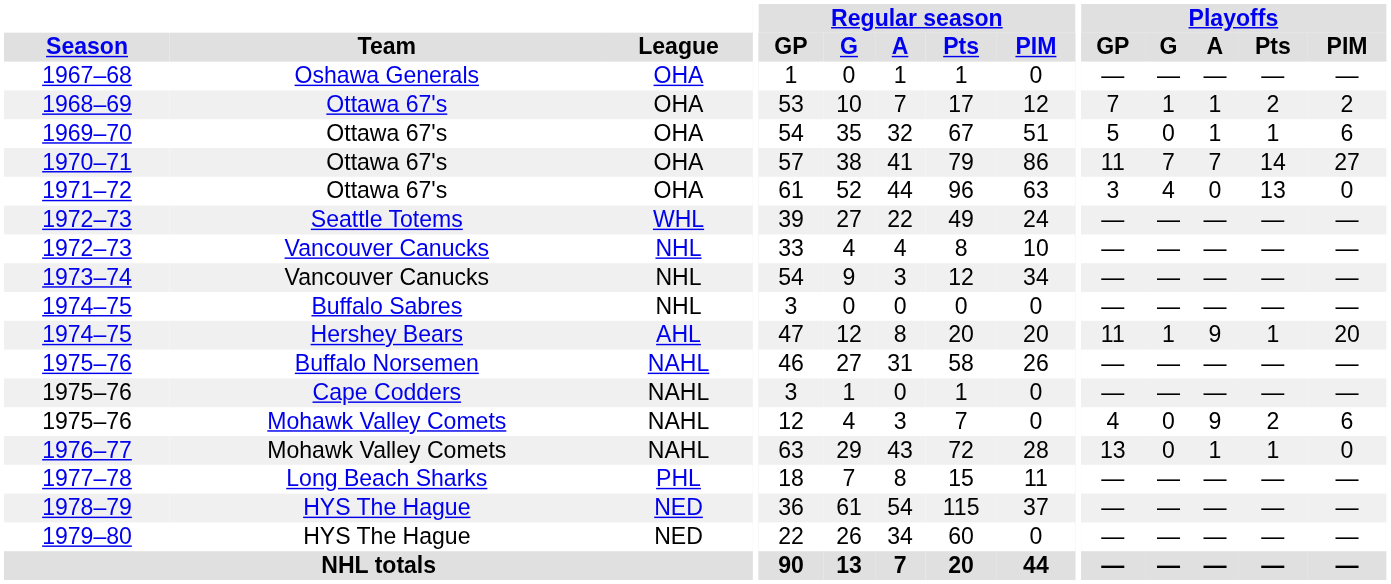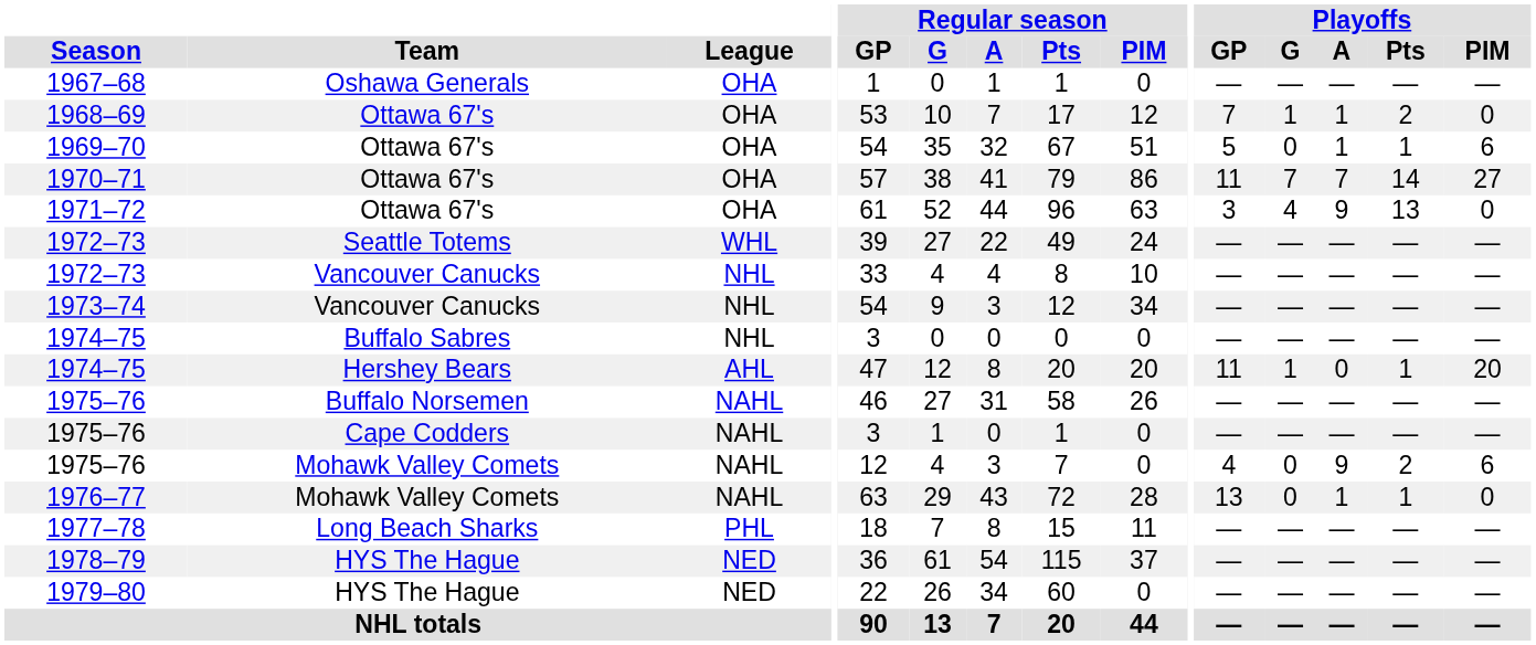 <table border="0" cellpadding="1" cellspacing="0" style="text-align:center; width:60em">
 <tr bgcolor="#e0e0e0">
 <th colspan="3" bgcolor="#ffffff"></th>
 <th rowspan="99" bgcolor="#ffffff"></th>
 <th colspan="5"><a href='#'>Regular season</a></th>
 <th rowspan="99" bgcolor="#ffffff"></th>
 <th colspan="5"><a href='#'>Playoffs</a></th>
 </tr>
 <tr bgcolor="#e0e0e0">
 <th><a href='#'>Season</a></th>
 <th>Team</th>
 <th>League</th>
 <th>GP</th>
 <th><a href='#'>G</a></th>
 <th><a href='#'>A</a></th>
 <th><a href='#'>Pts</a></th>
 <th><a href='#'>PIM</a></th>
 <th>GP</th>
 <th>G</th>
 <th>A</th>
 <th>Pts</th>
 <th>PIM</th>
 </tr>
 <tr>
 <td><a href='#'>1967–68</a></td>
 <td><a href='#'>Oshawa Generals</a></td>
 <td><a href='#'>OHA</a></td>
 <td>1</td>
 <td>0</td>
 <td>1</td>
 <td>1</td>
 <td>0</td>
 <td>—</td>
 <td>—</td>
 <td>—</td>
 <td>—</td>
 <td>—</td>
 </tr>
 <tr bgcolor="#f0f0f0">
 <td><a href='#'>1968–69</a></td>
 <td><a href='#'>Ottawa 67's</a></td>
 <td>OHA</td>
 <td>53</td>
 <td>10</td>
 <td>7</td>
 <td>17</td>
 <td>12</td>
 <td>7</td>
 <td>1</td>
 <td>1</td>
 <td>2</td>
-<td>2</td>
+<td>0</td>
 </tr>
 <tr>
 <td><a href='#'>1969–70</a></td>
 <td>Ottawa 67's</td>
 <td>OHA</td>
 <td>54</td>
 <td>35</td>
 <td>32</td>
 <td>67</td>
 <td>51</td>
 <td>5</td>
 <td>0</td>
 <td>1</td>
 <td>1</td>
 <td>6</td>
 </tr>
 <tr bgcolor="#f0f0f0">
 <td><a href='#'>1970–71</a></td>
 <td>Ottawa 67's</td>
 <td>OHA</td>
 <td>57</td>
 <td>38</td>
 <td>41</td>
 <td>79</td>
 <td>86</td>
 <td>11</td>
 <td>7</td>
 <td>7</td>
 <td>14</td>
 <td>27</td>
 </tr>
 <tr>
 <td><a href='#'>1971–72</a></td>
 <td>Ottawa 67's</td>
 <td>OHA</td>
 <td>61</td>
 <td>52</td>
 <td>44</td>
 <td>96</td>
 <td>63</td>
 <td>3</td>
 <td>4</td>
-<td>0</td>
+<td>9</td>
 <td>13</td>
 <td>0</td>
 </tr>
 <tr bgcolor="#f0f0f0">
 <td><a href='#'>1972–73</a></td>
 <td><a href='#'>Seattle Totems</a></td>
 <td><a href='#'>WHL</a></td>
 <td>39</td>
 <td>27</td>
 <td>22</td>
 <td>49</td>
 <td>24</td>
 <td>—</td>
 <td>—</td>
 <td>—</td>
 <td>—</td>
 <td>—</td>
 </tr>
 <tr>
 <td><a href='#'>1972–73</a></td>
 <td><a href='#'>Vancouver Canucks</a></td>
 <td><a href='#'>NHL</a></td>
 <td>33</td>
 <td>4</td>
 <td>4</td>
 <td>8</td>
 <td>10</td>
 <td>—</td>
 <td>—</td>
 <td>—</td>
 <td>—</td>
 <td>—</td>
 </tr>
 <tr bgcolor="#f0f0f0">
 <td><a href='#'>1973–74</a></td>
 <td>Vancouver Canucks</td>
 <td>NHL</td>
 <td>54</td>
 <td>9</td>
 <td>3</td>
 <td>12</td>
 <td>34</td>
 <td>—</td>
 <td>—</td>
 <td>—</td>
 <td>—</td>
 <td>—</td>
 </tr>
 <tr>
 <td><a href='#'>1974–75</a></td>
 <td><a href='#'>Buffalo Sabres</a></td>
 <td>NHL</td>
 <td>3</td>
 <td>0</td>
 <td>0</td>
 <td>0</td>
 <td>0</td>
 <td>—</td>
 <td>—</td>
 <td>—</td>
 <td>—</td>
 <td>—</td>
 </tr>
 <tr bgcolor="#f0f0f0">
 <td><a href='#'>1974–75</a></td>
 <td><a href='#'>Hershey Bears</a></td>
 <td><a href='#'>AHL</a></td>
 <td>47</td>
 <td>12</td>
 <td>8</td>
 <td>20</td>
 <td>20</td>
 <td>11</td>
 <td>1</td>
-<td>9</td>
+<td>0</td>
 <td>1</td>
 <td>20</td>
 </tr>
 <tr>
 <td><a href='#'>1975–76</a></td>
 <td><a href='#'>Buffalo Norsemen</a></td>
 <td><a href='#'>NAHL</a></td>
 <td>46</td>
 <td>27</td>
 <td>31</td>
 <td>58</td>
 <td>26</td>
 <td>—</td>
 <td>—</td>
 <td>—</td>
 <td>—</td>
 <td>—</td>
 </tr>
 <tr bgcolor="#f0f0f0">
 <td>1975–76</td>
 <td><a href='#'>Cape Codders</a></td>
 <td>NAHL</td>
 <td>3</td>
 <td>1</td>
 <td>0</td>
 <td>1</td>
 <td>0</td>
 <td>—</td>
 <td>—</td>
 <td>—</td>
 <td>—</td>
 <td>—</td>
 </tr>
 <tr>
 <td>1975–76</td>
 <td><a href='#'>Mohawk Valley Comets</a></td>
 <td>NAHL</td>
 <td>12</td>
 <td>4</td>
 <td>3</td>
 <td>7</td>
 <td>0</td>
 <td>4</td>
 <td>0</td>
 <td>9</td>
 <td>2</td>
 <td>6</td>
 </tr>
 <tr bgcolor="#f0f0f0">
 <td><a href='#'>1976–77</a></td>
 <td>Mohawk Valley Comets</td>
 <td>NAHL</td>
 <td>63</td>
 <td>29</td>
 <td>43</td>
 <td>72</td>
 <td>28</td>
 <td>13</td>
 <td>0</td>
 <td>1</td>
 <td>1</td>
 <td>0</td>
 </tr>
 <tr>
 <td><a href='#'>1977–78</a></td>
 <td><a href='#'>Long Beach Sharks</a></td>
 <td><a href='#'>PHL</a></td>
 <td>18</td>
 <td>7</td>
 <td>8</td>
 <td>15</td>
 <td>11</td>
 <td>—</td>
 <td>—</td>
 <td>—</td>
 <td>—</td>
 <td>—</td>
 </tr>
 <tr bgcolor="#f0f0f0">
 <td><a href='#'>1978–79</a></td>
 <td><a href='#'>HYS The Hague</a></td>
 <td><a href='#'>NED</a></td>
 <td>36</td>
 <td>61</td>
 <td>54</td>
 <td>115</td>
 <td>37</td>
 <td>—</td>
 <td>—</td>
 <td>—</td>
 <td>—</td>
 <td>—</td>
 </tr>
 <tr>
 <td><a href='#'>1979–80</a></td>
 <td>HYS The Hague</td>
 <td>NED</td>
 <td>22</td>
 <td>26</td>
 <td>34</td>
 <td>60</td>
 <td>0</td>
 <td>—</td>
 <td>—</td>
 <td>—</td>
 <td>—</td>
 <td>—</td>
 </tr>
 <tr bgcolor="#e0e0e0">
 <th colspan="3">NHL totals</th>
 <th>90</th>
 <th>13</th>
 <th>7</th>
 <th>20</th>
 <th>44</th>
 <th>—</th>
 <th>—</th>
 <th>—</th>
 <th>—</th>
 <th>—</th>
 </tr>
 </table>
